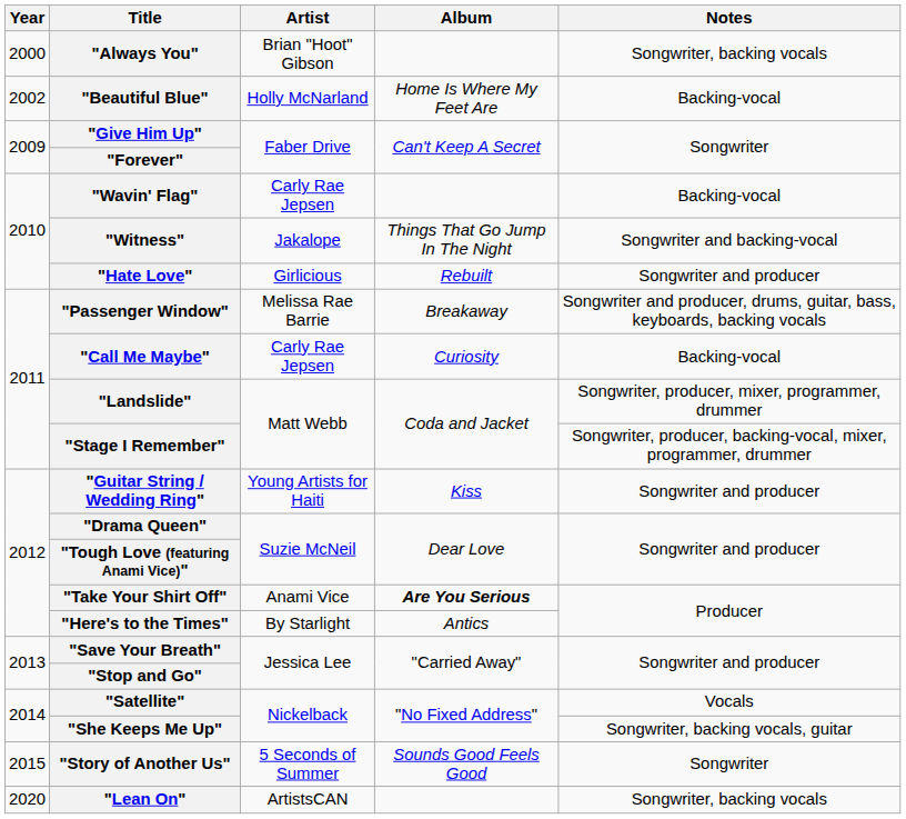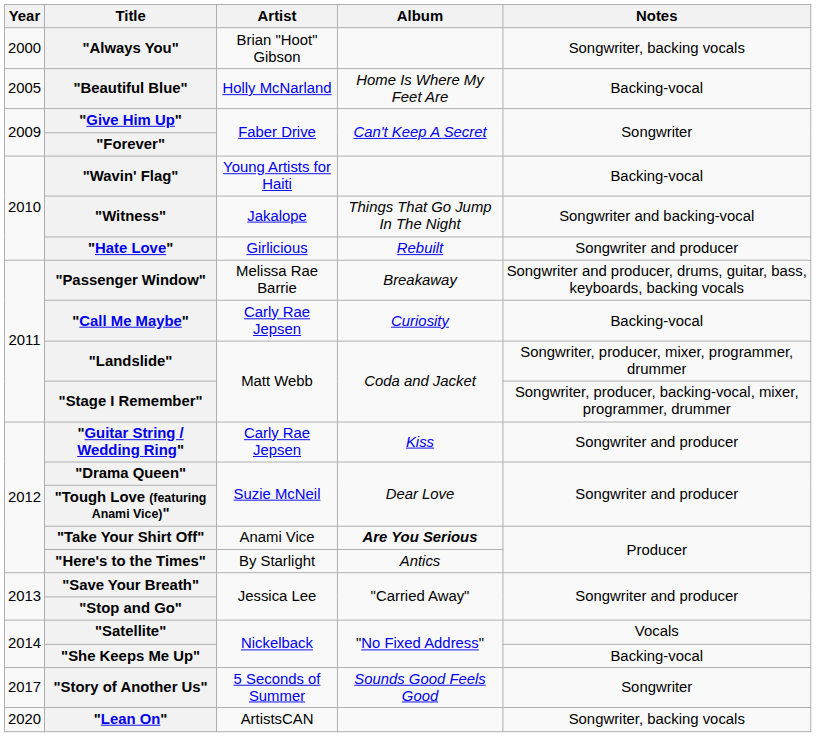 <table class="wikitable plainrowheaders" style="text-align:center;" border="1">
 <tr>
 <th>Year</th>
 <th>Title</th>
 <th>Artist</th>
 <th>Album</th>
 <th>Notes</th>
 </tr>
 <tr>
 <td>2000</td>
 <th scope="row">"Always You"</th>
 <td>Brian "Hoot" Gibson</td>
 <td></td>
 <td>Songwriter, backing vocals</td>
 </tr>
 <tr>
-<td>2002</td>
+<td>2005</td>
 <th scope="row">"Beautiful Blue"</th>
 <td><a href='#'>Holly McNarland</a></td>
 <td><em>Home Is Where My Feet Are</em></td>
 <td>Backing-vocal</td>
 </tr>
 <tr>
 <td rowspan="2">2009</td>
 <th scope="row">"<a href='#'>Give Him Up</a>"</th>
 <td rowspan="2"><a href='#'>Faber Drive</a></td>
 <td rowspan="2"><em><a href='#'>Can't Keep A Secret</a></em></td>
 <td rowspan="2">Songwriter</td>
 </tr>
 <tr>
 <th scope="row">"Forever"</th>
 </tr>
 <tr>
 <td rowspan="3">2010</td>
 <th scope="row">"Wavin' Flag"</th>
-<td><a href='#'>Carly Rae Jepsen</a></td>
+<td><a href='#'>Young Artists for Haiti</a></td>
 <td></td>
 <td>Backing-vocal</td>
 </tr>
 <tr>
 <th scope="row">"Witness"</th>
 <td><a href='#'>Jakalope</a></td>
 <td><em>Things That Go Jump In The Night</em></td>
 <td>Songwriter and backing-vocal</td>
 </tr>
 <tr>
 <th scope="row">"<a href='#'>Hate Love</a>"</th>
 <td><a href='#'>Girlicious</a></td>
 <td><em><a href='#'>Rebuilt</a></em></td>
 <td>Songwriter and producer</td>
 </tr>
 <tr>
 <td rowspan="4">2011</td>
 <th scope="row">"Passenger Window"</th>
 <td>Melissa Rae Barrie</td>
 <td><em>Breakaway</em></td>
 <td>Songwriter and producer, drums, guitar, bass, keyboards, backing vocals</td>
 </tr>
 <tr>
 <th scope="row">"<a href='#'>Call Me Maybe</a>"</th>
 <td><a href='#'>Carly Rae Jepsen</a></td>
 <td><em><a href='#'>Curiosity</a></em></td>
 <td>Backing-vocal</td>
 </tr>
 <tr>
 <th scope="row">"Landslide"</th>
 <td rowspan="2">Matt Webb</td>
 <td rowspan="2"><em>Coda and Jacket</em></td>
 <td>Songwriter, producer, mixer, programmer, drummer</td>
 </tr>
 <tr>
 <th scope="row">"Stage I Remember"</th>
 <td>Songwriter, producer, backing-vocal, mixer, programmer, drummer</td>
 </tr>
 <tr>
 <td rowspan="5">2012</td>
 <th scope="row">"<a href='#'>Guitar String / Wedding Ring</a>"</th>
-<td><a href='#'>Young Artists for Haiti</a></td>
+<td><a href='#'>Carly Rae Jepsen</a></td>
 <td><em><a href='#'>Kiss</a></em></td>
 <td>Songwriter and producer</td>
 </tr>
 <tr>
 <th scope="row">"Drama Queen"</th>
 <td rowspan="2"><a href='#'>Suzie McNeil</a></td>
 <td rowspan="2"><em>Dear Love</em></td>
 <td rowspan="2">Songwriter and producer</td>
 </tr>
 <tr>
 <th scope="row">"Tough Love <small>(featuring Anami Vice)</small>"</th>
 </tr>
 <tr>
 <th scope="row">"Take Your Shirt Off"</th>
 <td>Anami Vice</td>
 <td><strong><em>Are You Serious</em></strong></td>
 <td rowspan="2">Producer</td>
 </tr>
 <tr>
 <th scope="row">"Here's to the Times"</th>
 <td>By Starlight</td>
 <td><em>Antics</em></td>
 </tr>
 <tr>
 <td rowspan="2">2013</td>
 <th scope="row">"Save Your Breath"</th>
 <td rowspan="2">Jessica Lee</td>
 <td rowspan="2">"Carried Away"</td>
 <td rowspan="2">Songwriter and producer</td>
 </tr>
 <tr>
 <th scope="row">"Stop and Go"</th>
 </tr>
 <tr>
 <td rowspan="2">2014</td>
 <th scope="row">"Satellite"</th>
 <td rowspan="2"><a href='#'>Nickelback</a></td>
 <td rowspan="2">"<a href='#'>No Fixed Address</a>"</td>
 <td>Vocals</td>
 </tr>
 <tr>
 <th scope="row">"She Keeps Me Up"</th>
-<td>Songwriter, backing vocals, guitar</td>
+<td>Backing-vocal</td>
 </tr>
 <tr>
-<td>2015</td>
+<td>2017</td>
 <th scope="row">"Story of Another Us"</th>
 <td><a href='#'>5 Seconds of Summer</a></td>
 <td><em><a href='#'>Sounds Good Feels Good</a></em></td>
 <td>Songwriter</td>
 </tr>
 <tr>
 <td>2020</td>
 <th scope="row">"<a href='#'>Lean On</a>"</th>
 <td>ArtistsCAN</td>
 <td></td>
 <td>Songwriter, backing vocals</td>
 </tr>
 </table>
